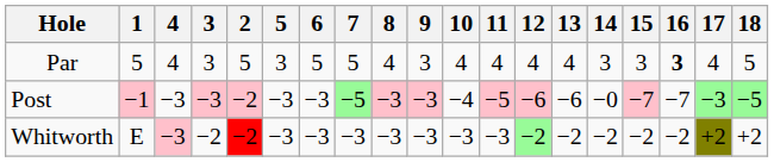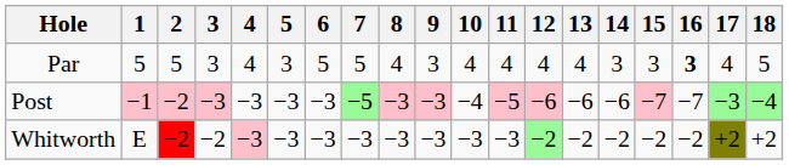 <table class="wikitable" style="text-align:center">
 <tr>
 <th>Hole</th>
 <th>1</th>
+<th>2</th>
+<th>3</th>
 <th>4</th>
-<th>3</th>
-<th>2</th>
 <th>5</th>
 <th>6</th>
 <th>7</th>
 <th>8</th>
 <th>9</th>
 <th>10</th>
 <th>11</th>
 <th>12</th>
 <th>13</th>
 <th>14</th>
 <th>15</th>
 <th>16</th>
 <th>17</th>
 <th>18</th>
 </tr>
 <tr>
 <td>Par</td>
 <td>5</td>
+<td>5</td>
+<td>3</td>
 <td>4</td>
-<td>3</td>
-<td>5</td>
 <td>3</td>
 <td>5</td>
 <td>5</td>
 <td>4</td>
 <td>3</td>
 <td>4</td>
 <td>4</td>
 <td>4</td>
 <td>4</td>
 <td>3</td>
 <td>3</td>
 <td><strong>3</strong></td>
 <td>4</td>
 <td>5</td>
 </tr>
 <tr>
 <td align=left> Post</td>
 <td style="background: Pink;">−1</td>
+<td style="background: Pink;">−2</td>
+<td style="background: Pink;">−3</td>
 <td>−3</td>
-<td style="background: Pink;">−3</td>
-<td style="background: Pink;">−2</td>
 <td>−3</td>
 <td>−3</td>
 <td style="background: PaleGreen;">−5</td>
 <td style="background: Pink;">−3</td>
 <td style="background: Pink;">−3</td>
 <td>−4</td>
 <td style="background: Pink;">−5</td>
 <td style="background: Pink;">−6</td>
 <td>−6</td>
-<td>−0</td>
+<td>−6</td>
 <td style="background: Pink;">−7</td>
 <td>−7</td>
 <td style="background: PaleGreen;">−3</td>
-<td style="background: PaleGreen;">−5</td>
+<td style="background: PaleGreen;">−4</td>
 </tr>
 <tr>
 <td align=left> Whitworth</td>
 <td>E</td>
+<td style="background: Red;">−2</td>
+<td>−2</td>
 <td style="background: Pink;">−3</td>
-<td>−2</td>
-<td style="background: Red;">−2</td>
 <td>−3</td>
 <td>−3</td>
 <td>−3</td>
 <td>−3</td>
 <td>−3</td>
 <td>−3</td>
 <td>−3</td>
 <td style="background: PaleGreen;">−2</td>
 <td>−2</td>
 <td>−2</td>
 <td>−2</td>
 <td>−2</td>
 <td style="background: Olive;">+2</td>
 <td>+2</td>
 </tr>
 </table>
